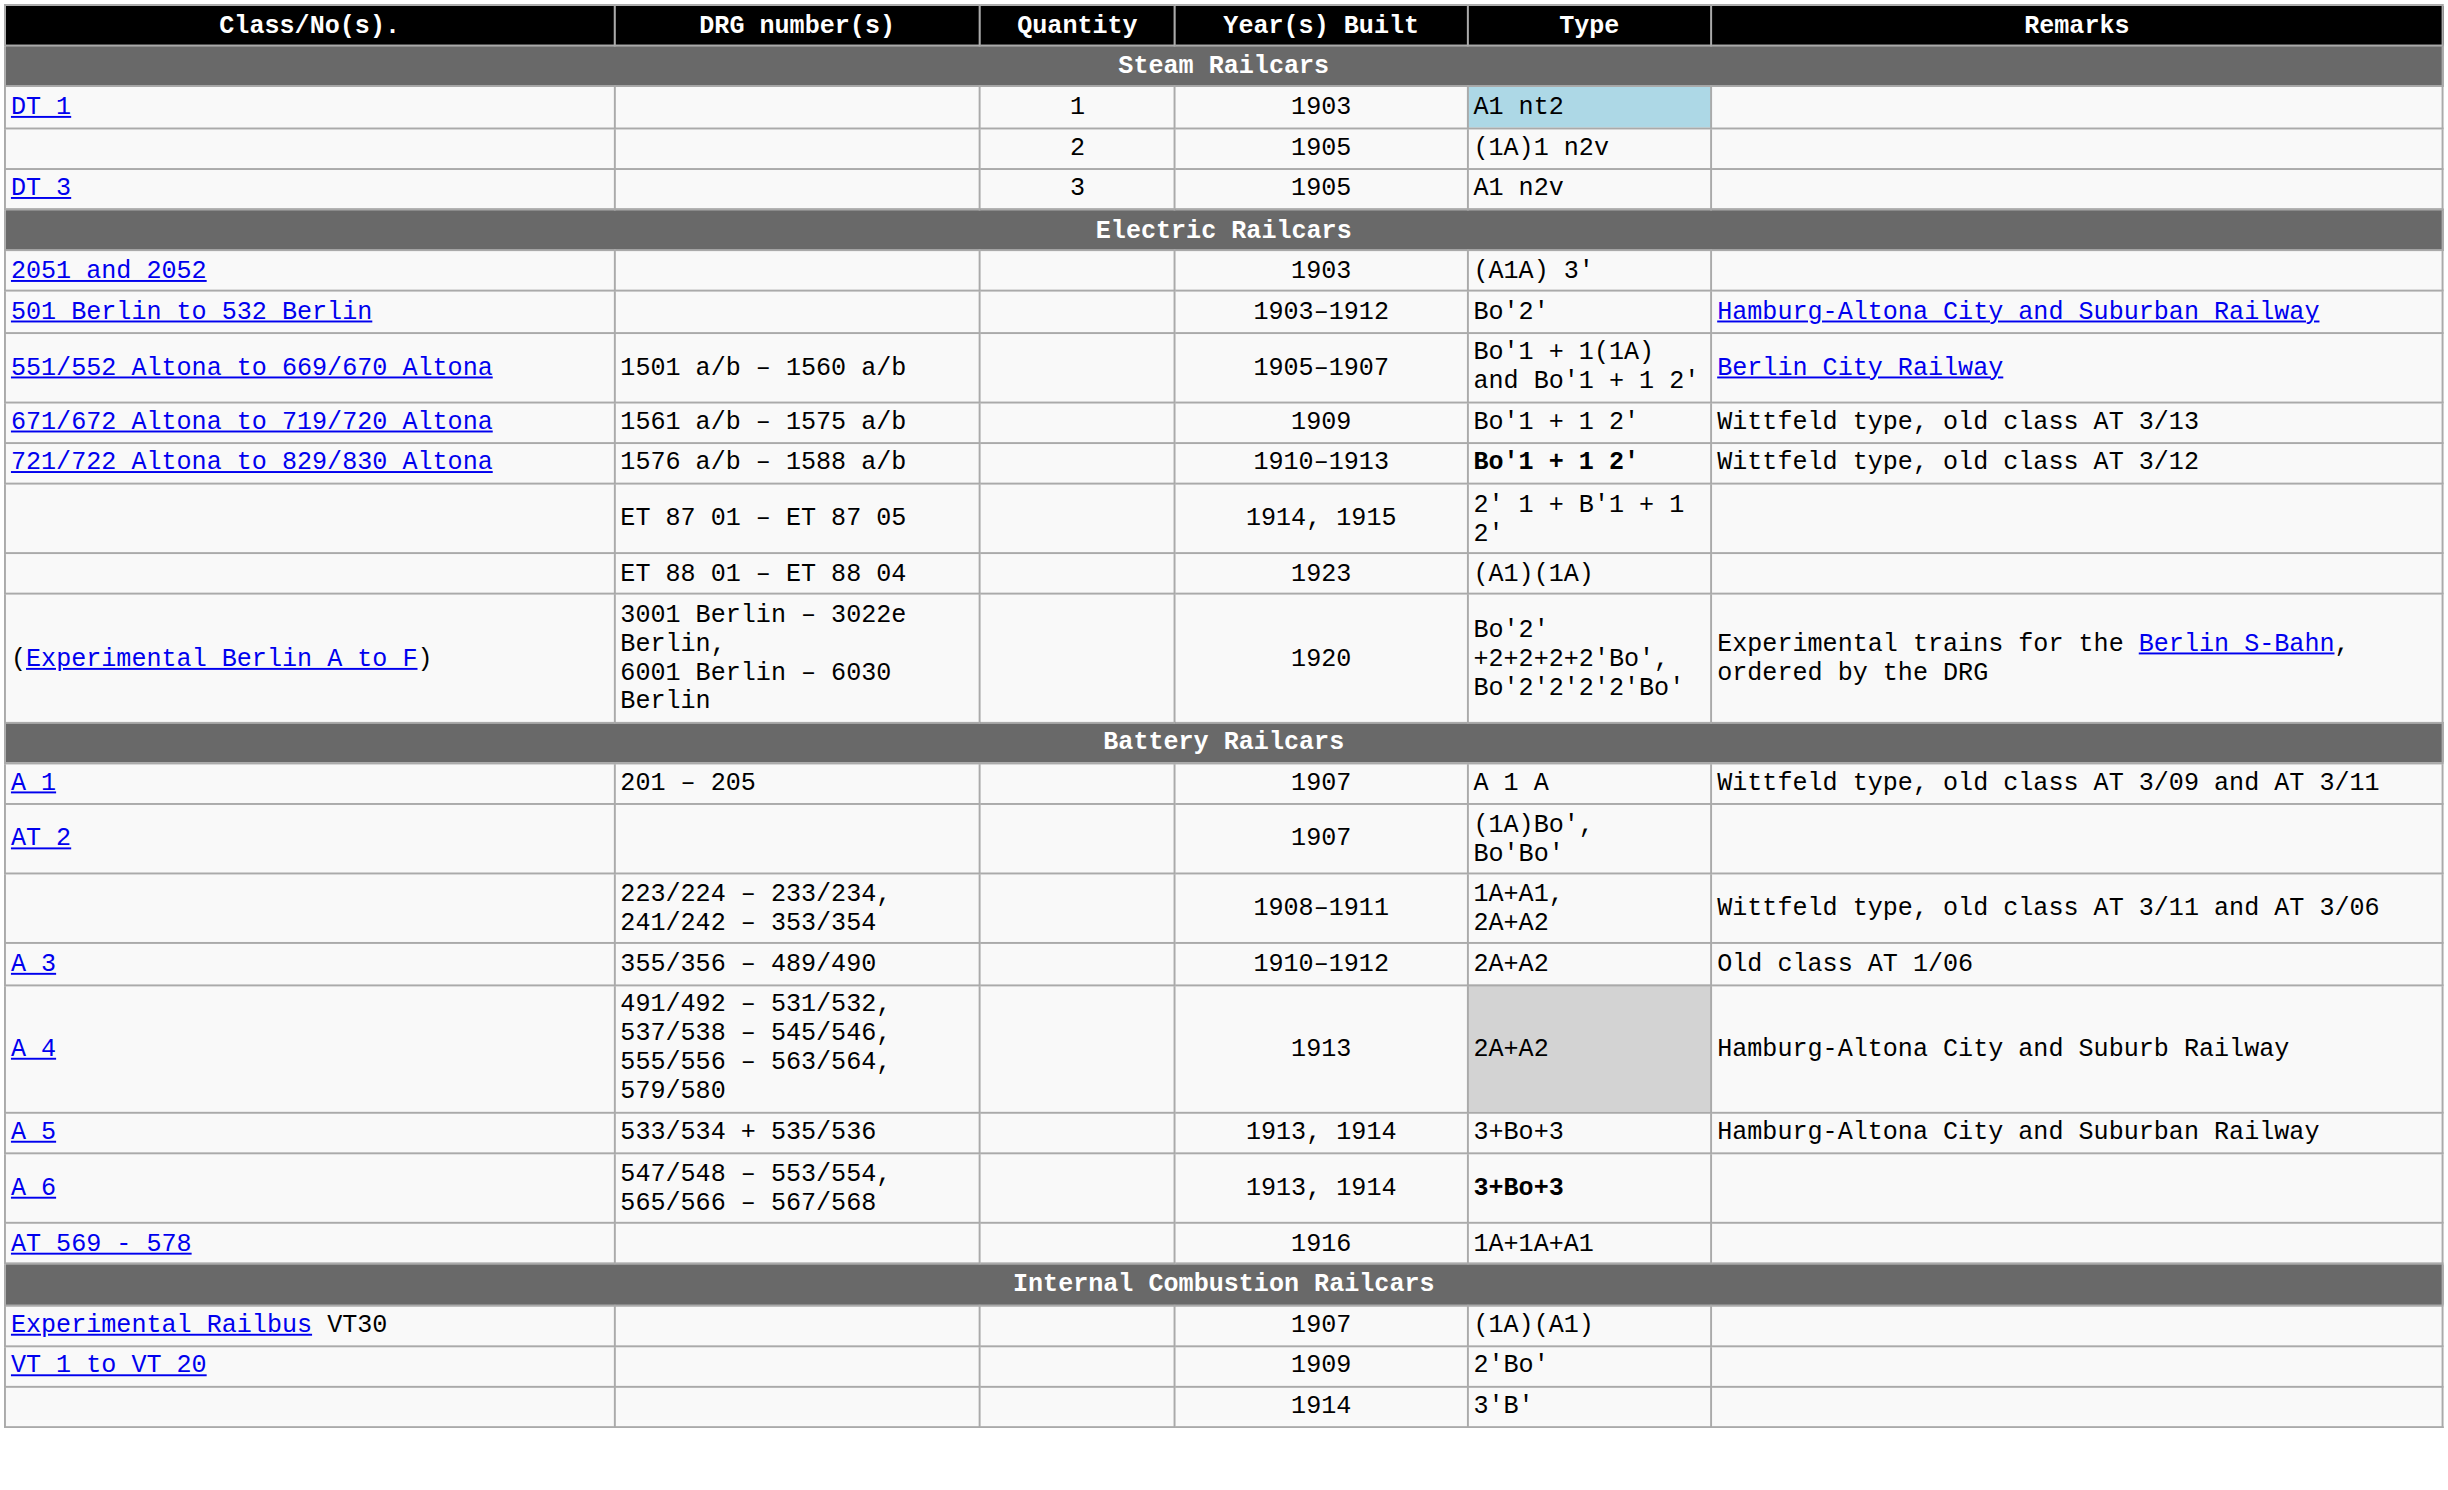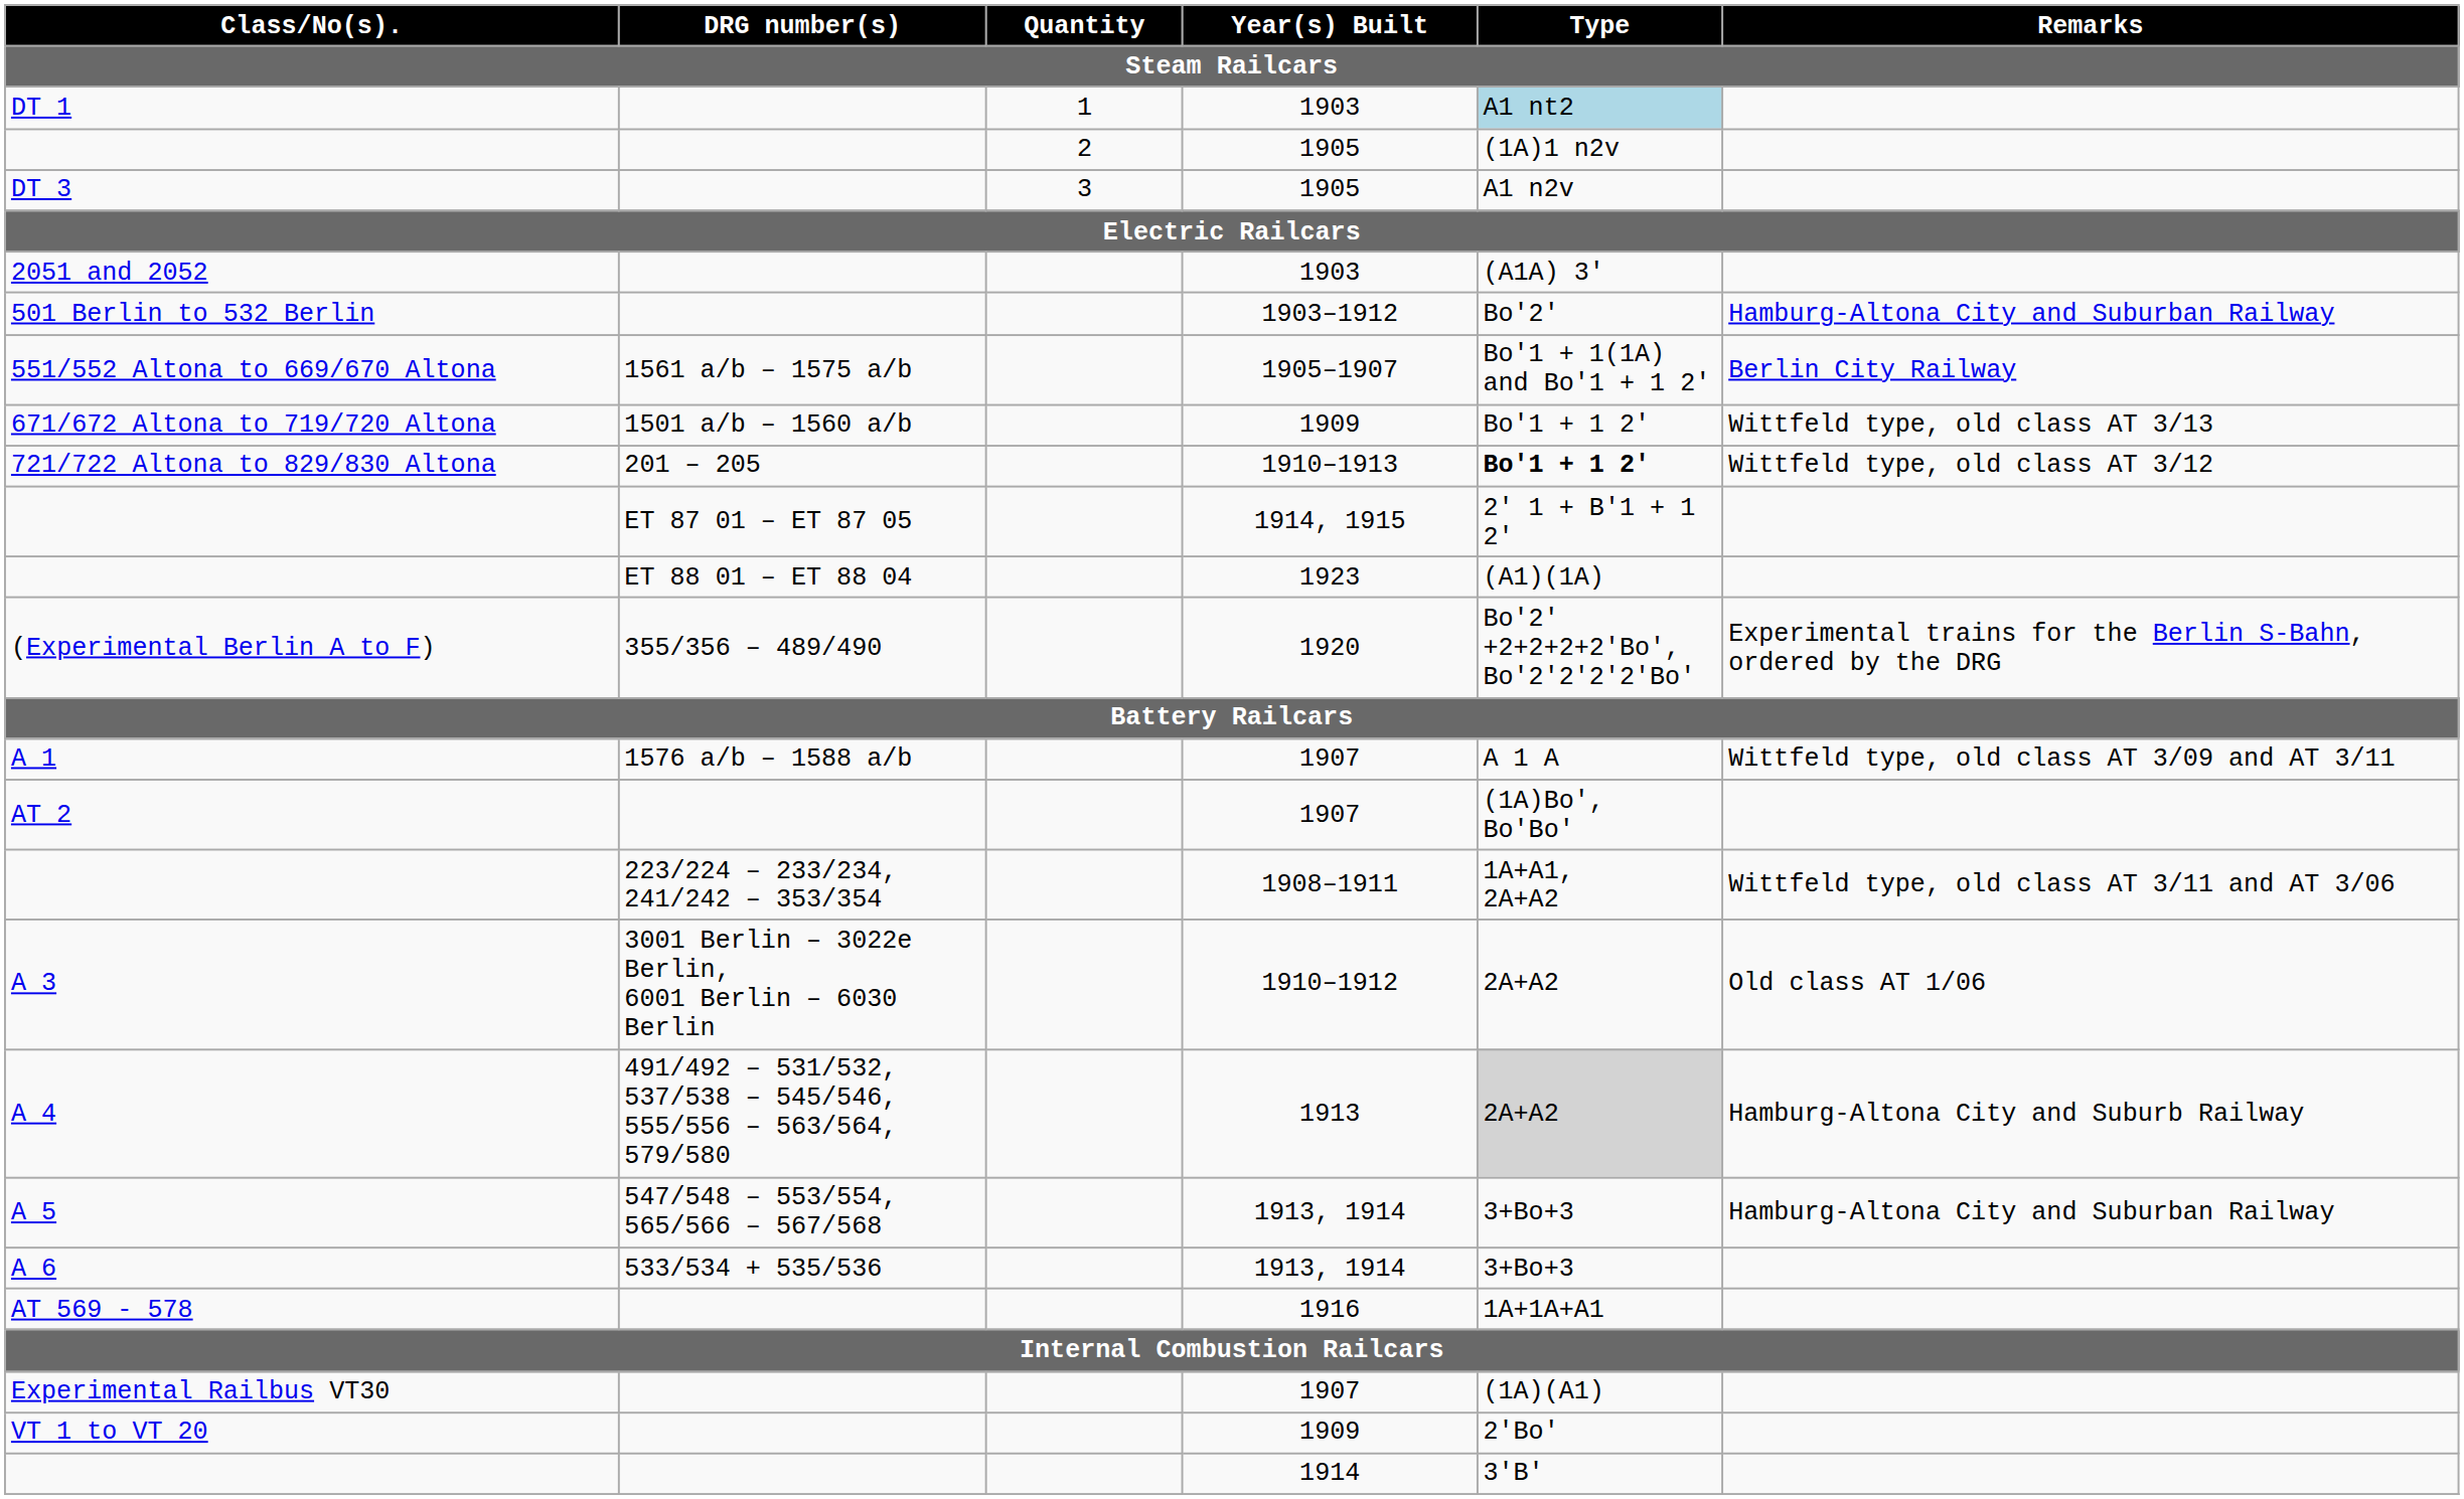 <table class="wikitable"  width="100%">
 <tr>
 <th style="color:white; background:black" width="25%">Class/No(s).</th>
 <th style="color:white; background:black" width="15%">DRG number(s)</th>
 <th style="color:white; background:black" width="8%">Quantity</th>
 <th style="color:white; background:black" width="12%">Year(s) Built</th>
 <th style="color:white; background:black" width="10%">Type</th>
 <th style="color:white; background:black" width="30%">Remarks</th>
 </tr>
 <tr>
 <td style="color:white; background:dimgrey; text-align:center" colspan=6><strong>Steam Railcars</strong></td>
 </tr>
 <tr>
 <td><a href='#'>DT 1</a></td>
 <td></td>
 <td align="center">1</td>
 <td align="center">1903</td>
 <td style="background: lightblue;">A1 nt2</td>
 <td></td>
 </tr>
 <tr>
 <td></td>
 <td></td>
 <td align="center">2</td>
 <td align="center">1905</td>
 <td>(1A)1 n2v</td>
 <td></td>
 </tr>
 <tr>
 <td><a href='#'>DT 3</a></td>
 <td></td>
 <td align="center">3</td>
 <td align="center">1905</td>
 <td>A1 n2v</td>
 <td></td>
 </tr>
 <tr>
 <td style="color:white; background:dimgrey; text-align:center" colspan=6><strong>Electric Railcars</strong></td>
 </tr>
 <tr>
 <td><a href='#'>2051 and 2052</a></td>
 <td></td>
 <td align="center"></td>
 <td align="center">1903</td>
 <td>(A1A) 3′</td>
 <td></td>
 </tr>
 <tr>
 <td><a href='#'>501 Berlin to 532 Berlin</a></td>
 <td></td>
 <td align="center"></td>
 <td align="center">1903–1912</td>
 <td>Bo′2′</td>
 <td><a href='#'>Hamburg-Altona City and Suburban Railway</a></td>
 </tr>
 <tr>
 <td><a href='#'>551/552 Altona to 669/670 Altona</a></td>
-<td>1501 a/b – 1560 a/b</td>
+<td>1561 a/b – 1575 a/b</td>
 <td align="center"></td>
 <td align="center">1905–1907</td>
 <td>Bo′1 + 1(1A) and Bo′1 + 1 2′</td>
 <td><a href='#'>Berlin City Railway</a></td>
 </tr>
 <tr>
 <td><a href='#'>671/672 Altona to 719/720 Altona</a></td>
-<td>1561 a/b – 1575 a/b</td>
+<td>1501 a/b – 1560 a/b</td>
 <td align="center"></td>
 <td align="center">1909</td>
 <td>Bo′1 + 1 2′</td>
 <td>Wittfeld type, old class AT 3/13</td>
 </tr>
 <tr>
 <td><a href='#'>721/722 Altona to 829/830 Altona</a></td>
-<td>1576 a/b – 1588 a/b</td>
+<td>201 – 205</td>
 <td align="center"></td>
 <td align="center">1910–1913</td>
 <td><strong>Bo′1 + 1 2′</strong></td>
 <td>Wittfeld type, old class AT 3/12</td>
 </tr>
 <tr>
 <td></td>
 <td>ET 87 01 – ET 87 05</td>
 <td align="center"></td>
 <td align="center">1914, 1915</td>
 <td>2′ 1 + B′1 + 1 2′</td>
 <td></td>
 </tr>
 <tr>
 <td></td>
 <td>ET 88 01 – ET 88 04</td>
 <td align="center"></td>
 <td align="center">1923</td>
 <td>(A1)(1A)</td>
 <td></td>
 </tr>
 <tr>
 <td>(<a href='#'>Experimental Berlin A to F</a>)</td>
-<td>3001 Berlin – 3022e Berlin,<br>6001 Berlin – 6030 Berlin</td>
+<td>355/356 – 489/490</td>
 <td align="center"></td>
 <td align="center">1920</td>
 <td>Bo′2′+2+2+2+2′Bo',<br>Bo′2′2′2′2′Bo′</td>
 <td>Experimental trains for the <a href='#'>Berlin S-Bahn</a>, ordered by the DRG</td>
 </tr>
 <tr>
 <td style="color:white; background:dimgrey; text-align:center" colspan=6><strong>Battery Railcars</strong></td>
 </tr>
 <tr>
 <td><a href='#'>A 1</a></td>
-<td>201 – 205</td>
+<td>1576 a/b – 1588 a/b</td>
 <td align="center"></td>
 <td align="center">1907</td>
 <td>A 1 A</td>
 <td>Wittfeld type, old class AT 3/09 and AT 3/11</td>
 </tr>
 <tr>
 <td><a href='#'>AT 2</a></td>
 <td></td>
 <td align="center"></td>
 <td align="center">1907</td>
 <td>(1A)Bo′,<br>Bo′Bo′</td>
 <td></td>
 </tr>
 <tr>
 <td></td>
 <td>223/224 – 233/234,<br>241/242 – 353/354</td>
 <td align="center"></td>
 <td align="center">1908–1911</td>
 <td>1A+A1,<br>2A+A2</td>
 <td>Wittfeld type, old class AT 3/11 and AT 3/06</td>
 </tr>
 <tr>
 <td><a href='#'>A 3</a></td>
-<td>355/356 – 489/490</td>
+<td>3001 Berlin – 3022e Berlin,<br>6001 Berlin – 6030 Berlin</td>
 <td align="center"></td>
 <td align="center">1910–1912</td>
 <td>2A+A2</td>
 <td>Old class AT 1/06</td>
 </tr>
 <tr>
 <td><a href='#'>A 4</a></td>
 <td>491/492 – 531/532,<br>537/538 – 545/546,<br>555/556 – 563/564,<br>579/580</td>
 <td align="center"></td>
 <td align="center">1913</td>
 <td style="background: lightgrey;">2A+A2</td>
 <td>Hamburg-Altona City and Suburb Railway</td>
 </tr>
 <tr>
 <td><a href='#'>A 5</a></td>
-<td>533/534 + 535/536</td>
+<td>547/548 – 553/554,<br>565/566 – 567/568</td>
 <td align="center"></td>
 <td align="center">1913, 1914</td>
 <td>3+Bo+3</td>
 <td>Hamburg-Altona City and Suburban Railway</td>
 </tr>
 <tr>
 <td><a href='#'>A 6</a></td>
-<td>547/548 – 553/554,<br>565/566 – 567/568</td>
+<td>533/534 + 535/536</td>
 <td align="center"></td>
 <td align="center">1913, 1914</td>
-<td><strong>3+Bo+3</strong></td>
+<td>3+Bo+3</td>
 <td></td>
 </tr>
 <tr>
 <td><a href='#'>AT 569 - 578</a></td>
 <td></td>
 <td align="center"></td>
 <td align="center">1916</td>
 <td>1A+1A+A1</td>
 <td></td>
 </tr>
 <tr>
 <td style="color:white; background:dimgrey; text-align:center" colspan=6><strong>Internal Combustion Railcars</strong></td>
 </tr>
 <tr>
 <td><a href='#'>Experimental Railbus</a> VT30</td>
 <td></td>
 <td align="center"></td>
 <td align="center">1907</td>
 <td>(1A)(A1)</td>
 <td></td>
 </tr>
 <tr>
 <td><a href='#'>VT 1 to VT 20</a></td>
 <td></td>
 <td align="center"></td>
 <td align="center">1909</td>
 <td>2′Bo′</td>
 <td></td>
 </tr>
 <tr>
 <td></td>
 <td></td>
 <td align="center"></td>
 <td align="center">1914</td>
 <td>3′B′</td>
 <td></td>
 </tr>
 <tr>
 </tr>
 </table>
